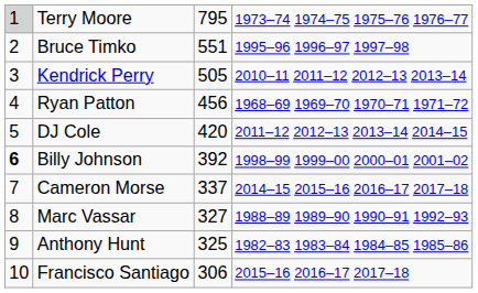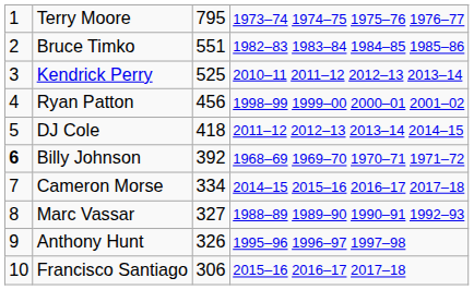 <table class="wikitable">
 <tr>
 </tr>
 <tr>
-<td style="background: lightgrey;">1</td>
+<td>1</td>
 <td>Terry Moore</td>
 <td>795</td>
 <td style="font-size:80%;"><a href='#'>1973–74</a> <a href='#'>1974–75</a> <a href='#'>1975–76</a> <a href='#'>1976–77</a></td>
 </tr>
 <tr>
 <td>2</td>
 <td>Bruce Timko</td>
 <td>551</td>
-<td style="font-size:80%;"><a href='#'>1995–96</a> <a href='#'>1996–97</a> <a href='#'>1997–98</a></td>
+<td style="font-size:80%;"><a href='#'>1982–83</a> <a href='#'>1983–84</a> <a href='#'>1984–85</a> <a href='#'>1985–86</a></td>
 </tr>
 <tr>
 <td>3</td>
 <td><a href='#'>Kendrick Perry</a></td>
-<td>505</td>
+<td>525</td>
 <td style="font-size:80%;"><a href='#'>2010–11</a> <a href='#'>2011–12</a> <a href='#'>2012–13</a> <a href='#'>2013–14</a></td>
 </tr>
 <tr>
 <td>4</td>
 <td>Ryan Patton</td>
 <td>456</td>
-<td style="font-size:80%;"><a href='#'>1968–69</a> <a href='#'>1969–70</a> <a href='#'>1970–71</a> <a href='#'>1971–72</a></td>
+<td style="font-size:80%;"><a href='#'>1998–99</a> <a href='#'>1999–00</a> <a href='#'>2000–01</a> <a href='#'>2001–02</a></td>
 </tr>
 <tr>
 <td>5</td>
 <td>DJ Cole</td>
-<td>420</td>
+<td>418</td>
 <td style="font-size:80%;"><a href='#'>2011–12</a> <a href='#'>2012–13</a> <a href='#'>2013–14</a> <a href='#'>2014–15</a></td>
 </tr>
 <tr>
 <td><strong>6</strong></td>
 <td>Billy Johnson</td>
 <td>392</td>
-<td style="font-size:80%;"><a href='#'>1998–99</a> <a href='#'>1999–00</a> <a href='#'>2000–01</a> <a href='#'>2001–02</a></td>
+<td style="font-size:80%;"><a href='#'>1968–69</a> <a href='#'>1969–70</a> <a href='#'>1970–71</a> <a href='#'>1971–72</a></td>
 </tr>
 <tr>
 <td>7</td>
 <td>Cameron Morse</td>
-<td>337</td>
+<td>334</td>
 <td style="font-size:80%;"><a href='#'>2014–15</a> <a href='#'>2015–16</a> <a href='#'>2016–17</a> <a href='#'>2017–18</a></td>
 </tr>
 <tr>
 <td>8</td>
 <td>Marc Vassar</td>
 <td>327</td>
 <td style="font-size:80%;"><a href='#'>1988–89</a> <a href='#'>1989–90</a> <a href='#'>1990–91</a> <a href='#'>1992–93</a></td>
 </tr>
 <tr>
 <td>9</td>
 <td>Anthony Hunt</td>
-<td>325</td>
-<td style="font-size:80%;"><a href='#'>1982–83</a> <a href='#'>1983–84</a> <a href='#'>1984–85</a> <a href='#'>1985–86</a></td>
+<td>326</td>
+<td style="font-size:80%;"><a href='#'>1995–96</a> <a href='#'>1996–97</a> <a href='#'>1997–98</a></td>
 </tr>
 <tr>
 <td>10</td>
 <td>Francisco Santiago</td>
 <td>306</td>
 <td style="font-size:80%;"><a href='#'>2015–16</a> <a href='#'>2016–17</a> <a href='#'>2017–18</a></td>
 </tr>
 </table>
